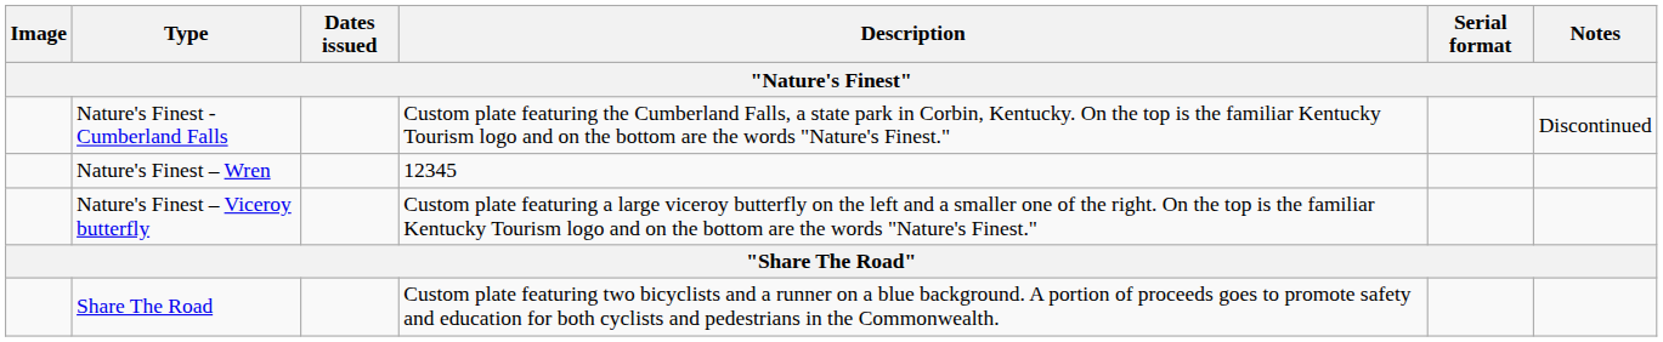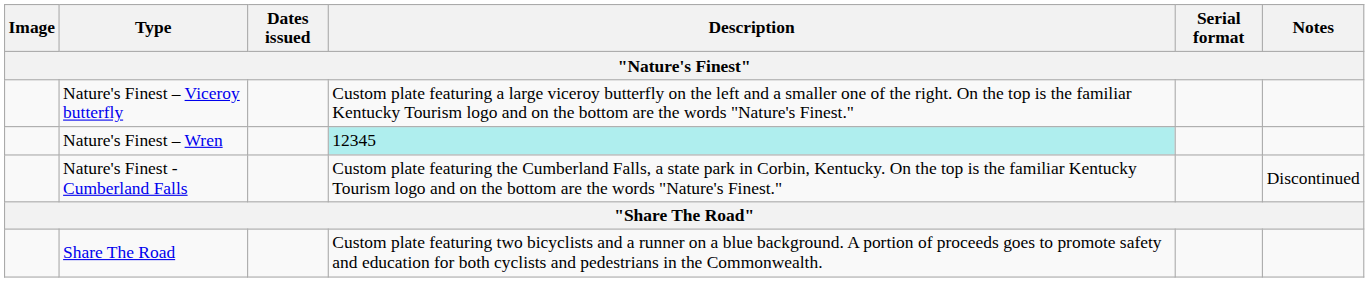 <table class="wikitable">
 <tr>
 <th>Image</th>
 <th>Type</th>
 <th>Dates issued</th>
 <th>Description</th>
 <th>Serial format</th>
 <th>Notes</th>
 </tr>
 <tr>
 <th colspan="6">"Nature's Finest"</th>
 </tr>
 <tr>
 <td></td>
+<td>Nature's Finest – <a href='#'>Viceroy butterfly</a></td>
+<td></td>
+<td>Custom plate featuring a large viceroy butterfly on the left and a smaller one of the right.  On the top is the familiar Kentucky Tourism logo and on the bottom are the words "Nature's Finest."</td>
+<td></td>
+<td></td>
+</tr>
+<tr>
+<td></td>
+<td>Nature's Finest – <a href='#'>Wren</a></td>
+<td></td>
+<td style="background: paleturquoise;">12345</td>
+<td></td>
+<td></td>
+</tr>
+<tr>
+<td></td>
 <td>Nature's Finest - <a href='#'>Cumberland Falls</a></td>
 <td></td>
 <td>Custom plate featuring the Cumberland Falls, a state park in Corbin, Kentucky.  On the top is the familiar Kentucky Tourism logo and on the bottom are the words "Nature's Finest."</td>
 <td></td>
 <td>Discontinued</td>
-</tr>
-<tr>
-<td></td>
-<td>Nature's Finest – <a href='#'>Wren</a></td>
-<td></td>
-<td>12345</td>
-<td></td>
-<td></td>
-</tr>
-<tr>
-<td></td>
-<td>Nature's Finest – <a href='#'>Viceroy butterfly</a></td>
-<td></td>
-<td>Custom plate featuring a large viceroy butterfly on the left and a smaller one of the right.  On the top is the familiar Kentucky Tourism logo and on the bottom are the words "Nature's Finest."</td>
-<td></td>
-<td></td>
 </tr>
 <tr>
 <th colspan="6"><strong>"Share The Road"</strong></th>
 </tr>
 <tr>
 <td></td>
 <td><a href='#'>Share The Road</a></td>
 <td></td>
 <td>Custom plate featuring two bicyclists and a runner on a blue background.  A portion of proceeds goes to promote safety and education for both cyclists and pedestrians in the Commonwealth.</td>
 <td></td>
 <td></td>
 </tr>
 </table>
